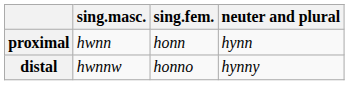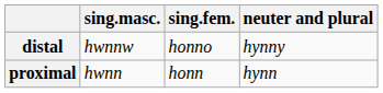 <table class="wikitable">
 <tr>
 <th></th>
 <th>sing.masc.</th>
 <th>sing.fem.</th>
 <th>neuter and plural</th>
 </tr>
 <tr>
+<th>distal</th>
+<td><em>hwnnw</em></td>
+<td><em>honno</em></td>
+<td><em>hynny</em></td>
+</tr>
+<tr>
 <th>proximal</th>
 <td><em>hwnn</em></td>
 <td><em>honn</em></td>
 <td><em>hynn</em></td>
 </tr>
-<tr>
-<th>distal</th>
-<td><em>hwnnw</em></td>
-<td><em>honno</em></td>
-<td><em>hynny</em></td>
-</tr>
 </table>
